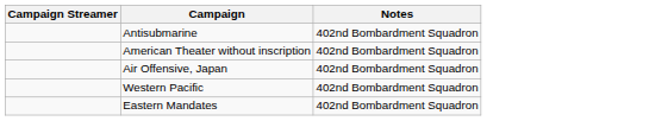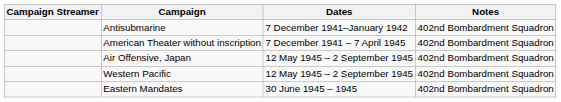 <table class="wikitable">
 <tr style="background:#efefef;">
 <th>Campaign Streamer</th>
 <th>Campaign</th>
+<th>Dates</th>
 <th>Notes</th>
 </tr>
 <tr>
 <td></td>
 <td>Antisubmarine</td>
+<td>7 December 1941–January 1942</td>
 <td>402nd Bombardment Squadron</td>
 </tr>
 <tr>
 <td></td>
 <td>American Theater without inscription</td>
+<td>7 December 1941 – 7 April 1945</td>
 <td>402nd Bombardment Squadron</td>
 </tr>
 <tr>
 <td></td>
 <td>Air Offensive, Japan</td>
+<td>12 May 1945 – 2 September 1945</td>
 <td>402nd Bombardment Squadron</td>
 </tr>
 <tr>
 <td></td>
 <td>Western Pacific</td>
+<td>12 May 1945 – 2 September 1945</td>
 <td>402nd Bombardment Squadron</td>
 </tr>
 <tr>
 <td></td>
 <td>Eastern Mandates</td>
+<td>30 June 1945 – 1945</td>
 <td>402nd Bombardment Squadron</td>
 </tr>
 </table>
